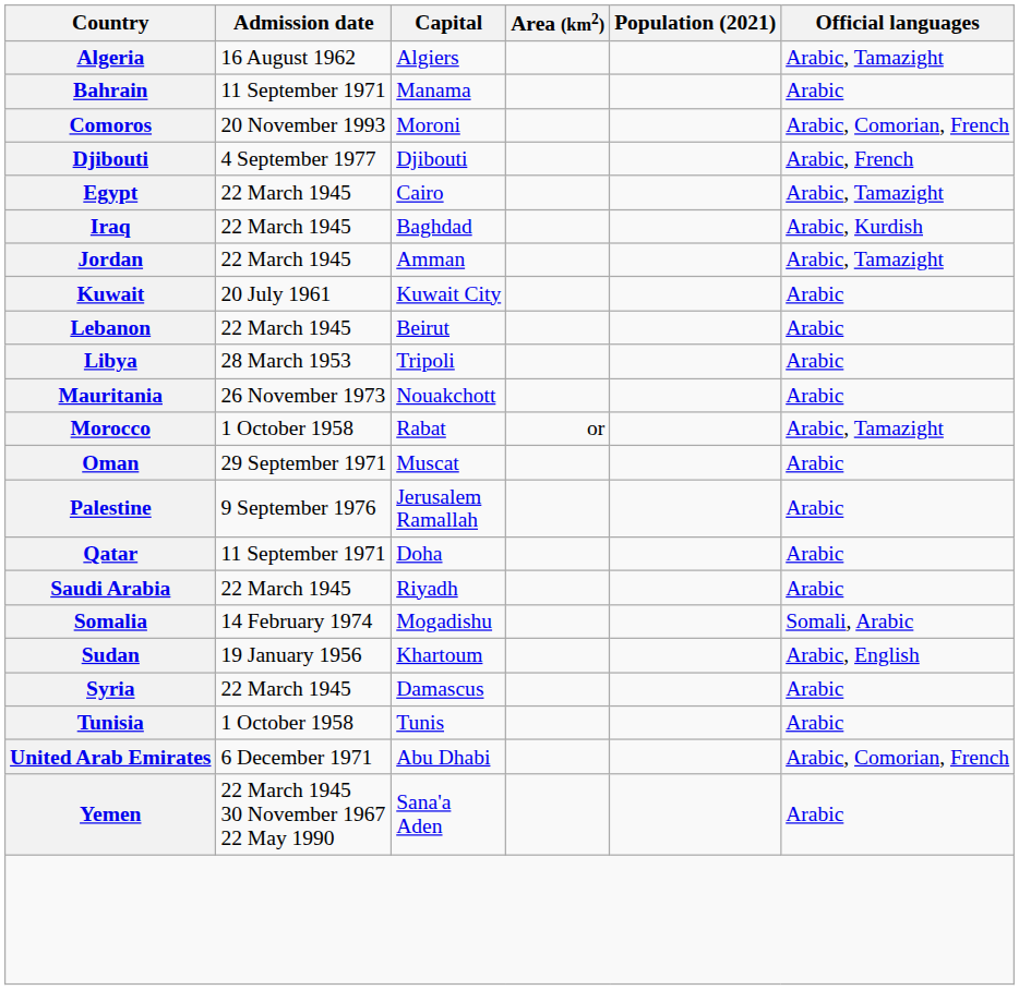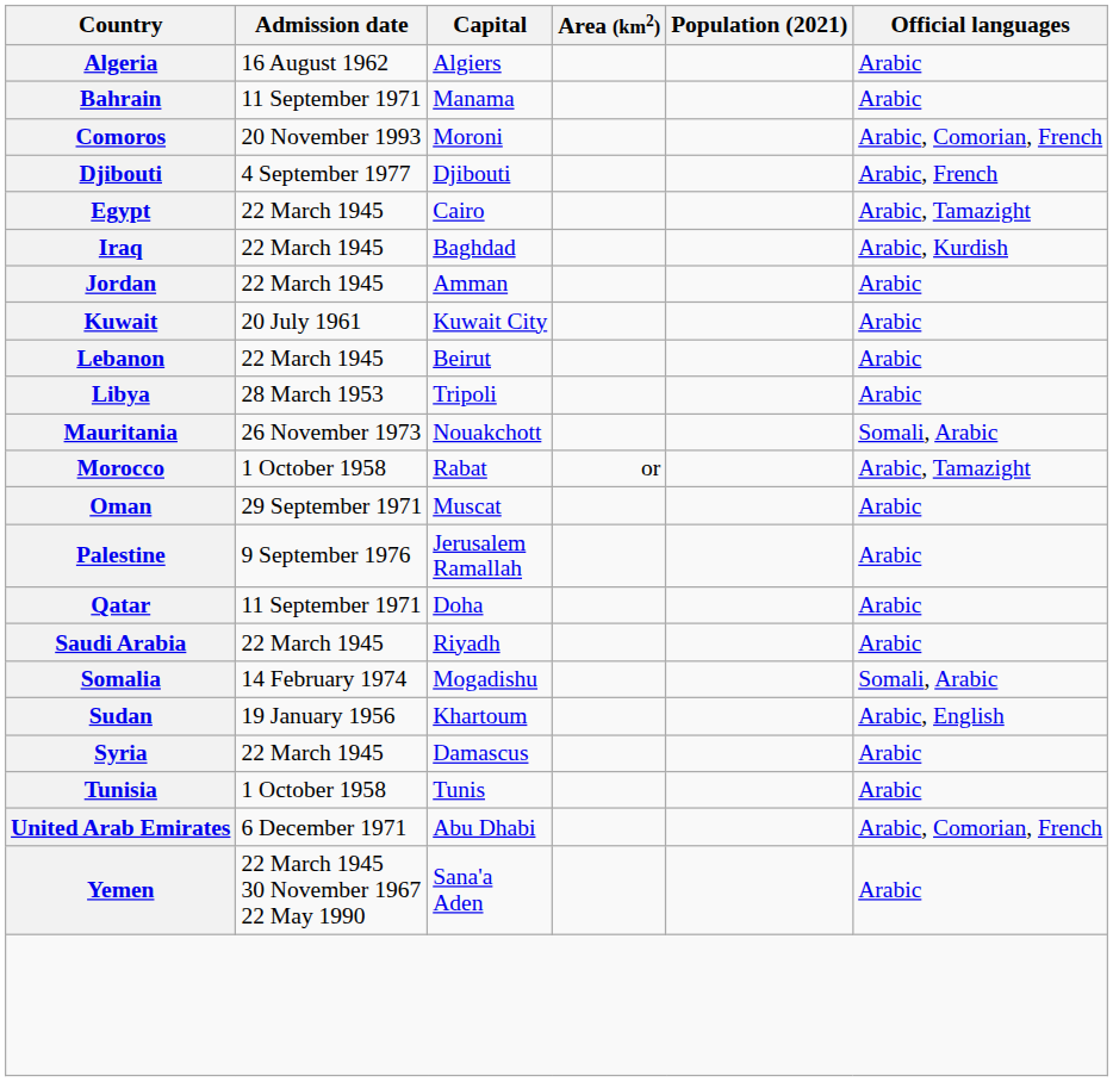 <table class="wikitable sortable plainrowheaders">
 <tr>
 <th>Country</th>
 <th>Admission date</th>
 <th>Capital</th>
 <th>Area <small>(km<sup>2</sup>)</small></th>
 <th>Population (2021)</th>
 <th>Official languages</th>
 </tr>
 <tr>
 <th scope="row"><a href='#'>Algeria</a></th>
 <td>16 August 1962</td>
 <td><a href='#'>Algiers</a></td>
 <td style="text-align:right"></td>
 <td style="text-align:right"></td>
-<td><a href='#'>Arabic</a>, <a href='#'>Tamazight</a></td>
+<td><a href='#'>Arabic</a></td>
 </tr>
 <tr>
 <th scope="row"><a href='#'>Bahrain</a></th>
 <td>11 September 1971</td>
 <td><a href='#'>Manama</a></td>
 <td style="text-align:right"></td>
 <td style="text-align:right"></td>
 <td><a href='#'>Arabic</a></td>
 </tr>
 <tr>
 <th scope="row"><a href='#'>Comoros</a></th>
 <td>20 November 1993</td>
 <td><a href='#'>Moroni</a></td>
 <td style="text-align:right"></td>
 <td style="text-align:right"></td>
 <td><a href='#'>Arabic</a>, <a href='#'>Comorian</a>, <a href='#'>French</a></td>
 </tr>
 <tr>
 <th scope="row"><a href='#'>Djibouti</a></th>
 <td>4 September 1977</td>
 <td><a href='#'>Djibouti</a></td>
 <td style="text-align:right"></td>
 <td style="text-align:right"></td>
 <td><a href='#'>Arabic</a>, <a href='#'>French</a></td>
 </tr>
 <tr>
 <th scope="row"><a href='#'>Egypt</a></th>
 <td>22 March 1945</td>
 <td><a href='#'>Cairo</a></td>
 <td style="text-align:right"></td>
 <td style="text-align:right"></td>
 <td><a href='#'>Arabic</a>, <a href='#'>Tamazight</a></td>
 </tr>
 <tr>
 <th scope="row"><a href='#'>Iraq</a></th>
 <td>22 March 1945</td>
 <td><a href='#'>Baghdad</a></td>
 <td style="text-align:right"></td>
 <td style="text-align:right"></td>
 <td><a href='#'>Arabic</a>, <a href='#'>Kurdish</a></td>
 </tr>
 <tr>
 <th scope="row"><a href='#'>Jordan</a></th>
 <td>22 March 1945</td>
 <td><a href='#'>Amman</a></td>
 <td style="text-align:right"></td>
 <td style="text-align:right"></td>
-<td><a href='#'>Arabic</a>, <a href='#'>Tamazight</a></td>
+<td><a href='#'>Arabic</a></td>
 </tr>
 <tr>
 <th scope="row"><a href='#'>Kuwait</a></th>
 <td>20 July 1961</td>
 <td><a href='#'>Kuwait City</a></td>
 <td style="text-align:right"></td>
 <td style="text-align:right"></td>
 <td><a href='#'>Arabic</a></td>
 </tr>
 <tr>
 <th scope="row"><a href='#'>Lebanon</a></th>
 <td>22 March 1945</td>
 <td><a href='#'>Beirut</a></td>
 <td style="text-align:right"></td>
 <td style="text-align:right"></td>
 <td><a href='#'>Arabic</a></td>
 </tr>
 <tr>
 <th scope="row"><a href='#'>Libya</a></th>
 <td>28 March 1953</td>
 <td><a href='#'>Tripoli</a></td>
 <td style="text-align:right"></td>
 <td style="text-align:right"></td>
 <td><a href='#'>Arabic</a></td>
 </tr>
 <tr>
 <th scope="row"><a href='#'>Mauritania</a></th>
 <td>26 November 1973</td>
 <td><a href='#'>Nouakchott</a></td>
 <td style="text-align:right"></td>
 <td style="text-align:right"></td>
-<td><a href='#'>Arabic</a></td>
+<td><a href='#'>Somali</a>, <a href='#'>Arabic</a></td>
 </tr>
 <tr>
 <th scope="row"><a href='#'>Morocco</a></th>
 <td>1 October 1958</td>
 <td><a href='#'>Rabat</a></td>
 <td style="text-align:right"> or </td>
 <td style="text-align:right"></td>
 <td><a href='#'>Arabic</a>, <a href='#'>Tamazight</a></td>
 </tr>
 <tr>
 <th scope="row"><a href='#'>Oman</a></th>
 <td>29 September 1971</td>
 <td><a href='#'>Muscat</a></td>
 <td style="text-align:right"></td>
 <td style="text-align:right"></td>
 <td><a href='#'>Arabic</a></td>
 </tr>
 <tr>
 <th scope="row"><a href='#'>Palestine</a></th>
 <td>9 September 1976</td>
 <td><a href='#'>Jerusalem</a> <br><a href='#'>Ramallah</a> </td>
 <td style="text-align:right"></td>
 <td style="text-align:right"></td>
 <td><a href='#'>Arabic</a></td>
 </tr>
 <tr>
 <th scope="row"><a href='#'>Qatar</a></th>
 <td>11 September 1971</td>
 <td><a href='#'>Doha</a></td>
 <td style="text-align:right"></td>
 <td style="text-align:right"></td>
 <td><a href='#'>Arabic</a></td>
 </tr>
 <tr>
 <th scope="row"><a href='#'>Saudi Arabia</a></th>
 <td>22 March 1945</td>
 <td><a href='#'>Riyadh</a></td>
 <td style="text-align:right"></td>
 <td style="text-align:right"></td>
 <td><a href='#'>Arabic</a></td>
 </tr>
 <tr>
 <th scope="row"><a href='#'>Somalia</a></th>
 <td>14 February 1974</td>
 <td><a href='#'>Mogadishu</a></td>
 <td style="text-align:right"></td>
 <td style="text-align:right"></td>
 <td><a href='#'>Somali</a>, <a href='#'>Arabic</a></td>
 </tr>
 <tr>
 <th scope="row"><a href='#'>Sudan</a></th>
 <td>19 January 1956</td>
 <td><a href='#'>Khartoum</a></td>
 <td style="text-align:right"></td>
 <td style="text-align:right"></td>
 <td><a href='#'>Arabic</a>, <a href='#'>English</a></td>
 </tr>
 <tr>
 <th scope="row"><a href='#'>Syria</a></th>
 <td>22 March 1945</td>
 <td><a href='#'>Damascus</a></td>
 <td style="text-align:right"></td>
 <td style="text-align:right"></td>
 <td><a href='#'>Arabic</a></td>
 </tr>
 <tr>
 <th scope="row"><a href='#'>Tunisia</a></th>
 <td>1 October 1958</td>
 <td><a href='#'>Tunis</a></td>
 <td style="text-align:right"></td>
 <td style="text-align:right"></td>
 <td><a href='#'>Arabic</a></td>
 </tr>
 <tr>
 <th scope="row"><a href='#'>United Arab Emirates</a></th>
 <td>6 December 1971</td>
 <td><a href='#'>Abu Dhabi</a></td>
 <td style="text-align:right"></td>
 <td style="text-align:right"></td>
 <td><a href='#'>Arabic</a>, <a href='#'>Comorian</a>, <a href='#'>French</a></td>
 </tr>
 <tr>
 <th scope="row"><a href='#'>Yemen</a></th>
 <td>22 March 1945 <br> 30 November 1967 <br>22 May 1990 </td>
 <td><a href='#'>Sana'a</a> <br> <a href='#'>Aden</a> </td>
 <td style="text-align:right"></td>
 <td style="text-align:right"></td>
 <td><a href='#'>Arabic</a></td>
 </tr>
 <tr class="sortbottom">
 <td colspan="8"><br>  <br> <br><br> <br></td>
 </tr>
 </table>
